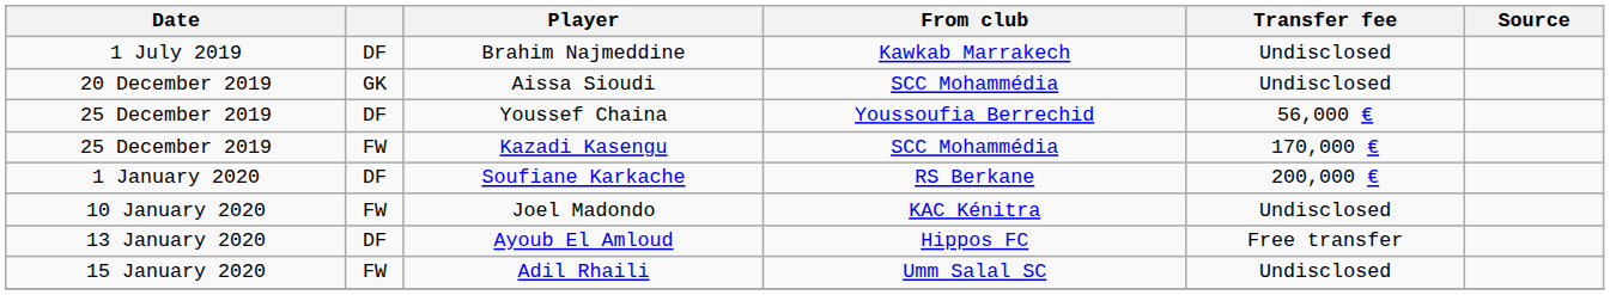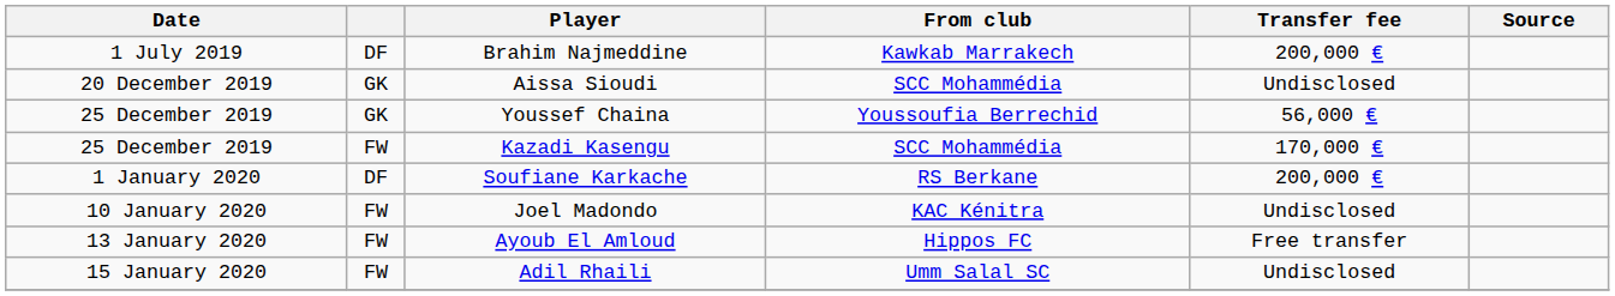 <table class="wikitable sortable" style="width:70%; text-align:center; font-size:85%; text-align:centre;">
 <tr>
 <th>Date</th>
 <th></th>
 <th>Player</th>
 <th>From club</th>
 <th>Transfer fee</th>
 <th>Source</th>
 </tr>
 <tr>
 <td>1 July 2019</td>
 <td>DF</td>
 <td> Brahim Najmeddine</td>
 <td><a href='#'>Kawkab Marrakech</a></td>
-<td>Undisclosed</td>
+<td>200,000 <a href='#'>€</a></td>
 <td></td>
 </tr>
 <tr>
 <td>20 December 2019</td>
 <td>GK</td>
 <td> Aissa Sioudi</td>
 <td><a href='#'>SCC Mohammédia</a></td>
 <td>Undisclosed</td>
 <td></td>
 </tr>
 <tr>
 <td>25 December 2019</td>
-<td>DF</td>
+<td>GK</td>
 <td> Youssef Chaina</td>
 <td><a href='#'>Youssoufia Berrechid</a></td>
 <td>56,000 <a href='#'>€</a></td>
 <td></td>
 </tr>
 <tr>
 <td>25 December 2019</td>
 <td>FW</td>
 <td> <a href='#'>Kazadi Kasengu</a></td>
 <td><a href='#'>SCC Mohammédia</a></td>
 <td>170,000 <a href='#'>€</a></td>
 <td></td>
 </tr>
 <tr>
 <td>1 January 2020</td>
 <td>DF</td>
 <td> <a href='#'>Soufiane Karkache</a></td>
 <td><a href='#'>RS Berkane</a></td>
 <td>200,000 <a href='#'>€</a></td>
 <td></td>
 </tr>
 <tr>
 <td>10 January 2020</td>
 <td>FW</td>
 <td> Joel Madondo</td>
 <td><a href='#'>KAC Kénitra</a></td>
 <td>Undisclosed</td>
 <td></td>
 </tr>
 <tr>
 <td>13 January 2020</td>
-<td>DF</td>
+<td>FW</td>
 <td> <a href='#'>Ayoub El Amloud</a></td>
 <td> <a href='#'>Hippos FC</a></td>
 <td>Free transfer</td>
 <td></td>
 </tr>
 <tr>
 <td>15 January 2020</td>
 <td>FW</td>
 <td> <a href='#'>Adil Rhaili</a></td>
 <td> <a href='#'>Umm Salal SC</a></td>
 <td>Undisclosed</td>
 <td></td>
 </tr>
 <tr>
 </tr>
 </table>
